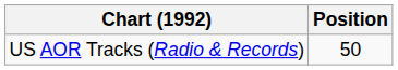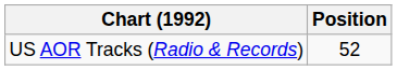 <table class="wikitable">
 <tr>
 <th>Chart (1992)</th>
 <th>Position</th>
 </tr>
 <tr>
 <td>US <a href='#'>AOR</a> Tracks (<em><a href='#'>Radio & Records</a></em>)</td>
-<td align="center">50</td>
+<td align="center">52</td>
 </tr>
 </table>
